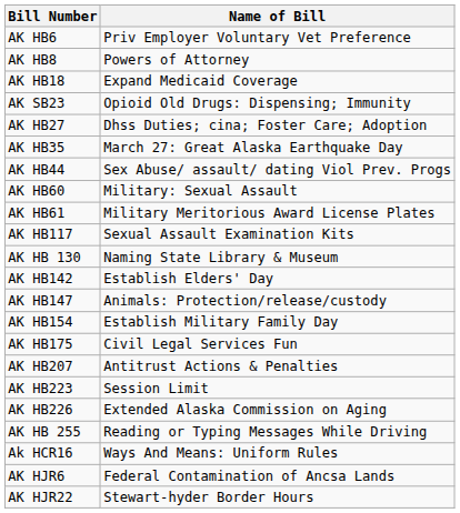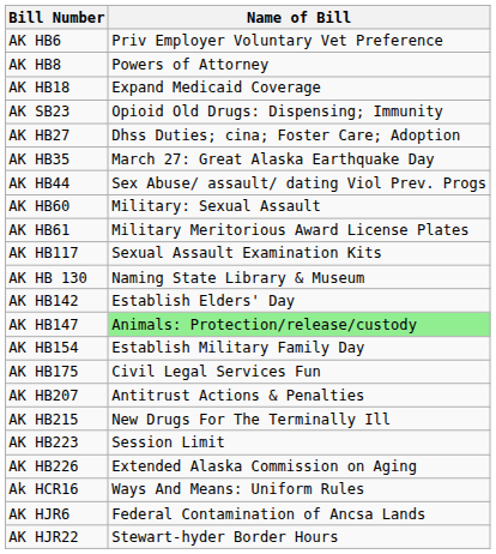 <table class="wikitable">
 <tr>
 <th>Bill Number</th>
 <th>Name of Bill</th>
 </tr>
 <tr>
 <td>AK HB6</td>
 <td>Priv Employer Voluntary Vet Preference</td>
 </tr>
 <tr>
 <td>AK HB8</td>
 <td>Powers of Attorney</td>
 </tr>
 <tr>
 <td>AK HB18</td>
 <td>Expand Medicaid Coverage</td>
 </tr>
 <tr>
 <td>AK SB23</td>
 <td>Opioid Old Drugs: Dispensing; Immunity</td>
 </tr>
 <tr>
 <td>AK HB27</td>
 <td>Dhss Duties; cina; Foster Care; Adoption</td>
 </tr>
 <tr>
 <td>AK HB35</td>
 <td>March 27: Great Alaska Earthquake Day</td>
 </tr>
 <tr>
 <td>AK HB44</td>
 <td>Sex Abuse/ assault/ dating Viol Prev. Progs</td>
 </tr>
 <tr>
 <td>AK HB60</td>
 <td>Military: Sexual Assault</td>
 </tr>
 <tr>
 <td>AK HB61</td>
 <td>Military Meritorious Award License Plates</td>
 </tr>
 <tr>
 <td>AK HB117</td>
 <td>Sexual Assault Examination Kits</td>
 </tr>
 <tr>
 <td>AK HB 130</td>
 <td>Naming State Library & Museum</td>
 </tr>
 <tr>
 <td>AK HB142</td>
 <td>Establish Elders' Day</td>
 </tr>
 <tr>
 <td>AK HB147</td>
-<td>Animals: Protection/release/custody</td>
+<td style="background: lightgreen;">Animals: Protection/release/custody</td>
 </tr>
 <tr>
 <td>AK HB154</td>
 <td>Establish Military Family Day</td>
 </tr>
 <tr>
 <td>AK HB175</td>
 <td>Civil Legal Services Fun</td>
 </tr>
 <tr>
 <td>AK HB207</td>
 <td>Antitrust Actions & Penalties</td>
 </tr>
 <tr>
+<td>AK HB215</td>
+<td>New Drugs For The Terminally Ill</td>
+</tr>
+<tr>
 <td>AK HB223</td>
 <td>Session Limit</td>
 </tr>
 <tr>
 <td>AK HB226</td>
 <td>Extended Alaska Commission on Aging</td>
-</tr>
-<tr>
-<td>AK HB 255</td>
-<td>Reading or Typing Messages While Driving</td>
 </tr>
 <tr>
 <td>Ak HCR16</td>
 <td>Ways And Means: Uniform Rules</td>
 </tr>
 <tr>
 <td>AK HJR6</td>
 <td>Federal Contamination of Ancsa Lands</td>
 </tr>
 <tr>
 <td>AK HJR22</td>
 <td>Stewart-hyder Border Hours</td>
 </tr>
 </table>
